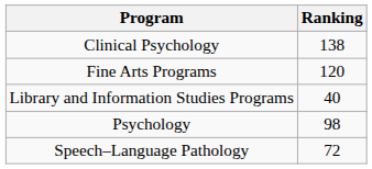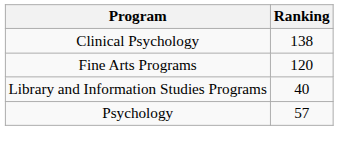 <table class="wikitable sortable floatright" style="float:right; text-align:center">
 <tr>
 <th>Program</th>
 <th>Ranking</th>
 </tr>
 <tr>
 <td>Clinical Psychology</td>
 <td>138</td>
 </tr>
 <tr>
 <td>Fine Arts Programs</td>
 <td>120</td>
 </tr>
 <tr>
 <td>Library and Information Studies Programs</td>
 <td>40</td>
 </tr>
 <tr>
 <td>Psychology</td>
-<td>98</td>
-</tr>
-<tr>
-<td>Speech–Language Pathology</td>
-<td>72</td>
+<td>57</td>
 </tr>
 </table>
